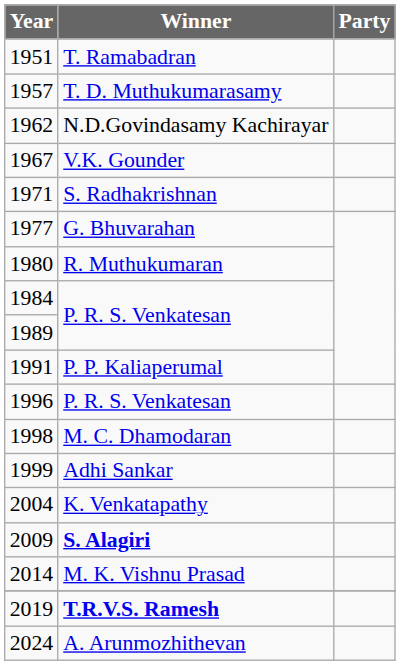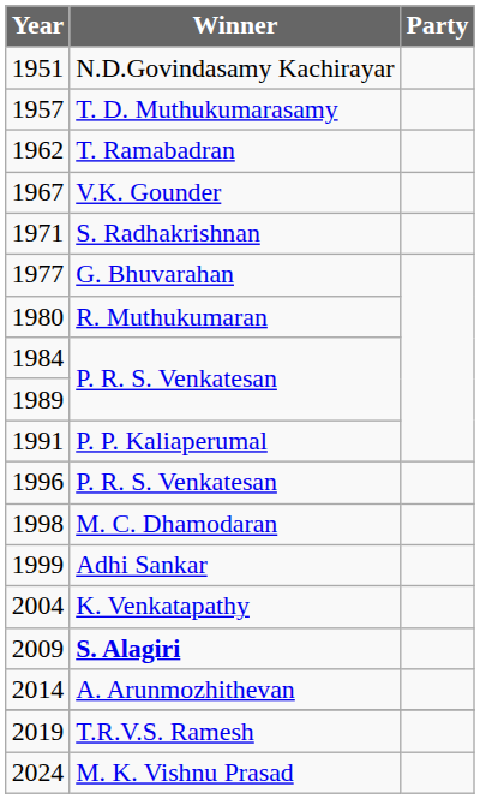 <table class="wikitable sortable">
 <tr>
 <th style="background-color:#666666; color:white">Year</th>
 <th style="background-color:#666666; color:white">Winner</th>
 <th style="background-color:#666666; color:white" colspan=2>Party</th>
 </tr>
 <tr --->
 <td>1951</td>
-<td><a href='#'>T. Ramabadran</a></td>
+<td>N.D.Govindasamy Kachirayar</td>
 <td></td>
 </tr>
 <tr --->
 <td>1957</td>
 <td><a href='#'>T. D. Muthukumarasamy</a></td>
 <td></td>
 </tr>
 <tr --->
 <td>1962</td>
-<td>N.D.Govindasamy Kachirayar</td>
+<td><a href='#'>T. Ramabadran</a></td>
 <td></td>
 </tr>
 <tr --->
 <td>1967</td>
 <td><a href='#'>V.K. Gounder</a></td>
 </tr>
 <tr --->
 <td>1971</td>
 <td><a href='#'>S. Radhakrishnan</a></td>
 <td></td>
 </tr>
 <tr --->
 <td>1977</td>
 <td><a href='#'>G. Bhuvarahan</a></td>
 </tr>
 <tr --->
 <td>1980</td>
 <td><a href='#'>R. Muthukumaran</a></td>
 </tr>
 <tr --->
 <td>1984</td>
 <td rowspan=2><a href='#'>P. R. S. Venkatesan</a></td>
 </tr>
 <tr --->
 <td>1989</td>
 </tr>
 <tr --->
 <td>1991</td>
 <td><a href='#'>P. P. Kaliaperumal</a></td>
 </tr>
 <tr --->
 <td>1996</td>
 <td><a href='#'>P. R. S. Venkatesan</a></td>
 <td></td>
 </tr>
 <tr --->
 <td>1998</td>
 <td><a href='#'>M. C. Dhamodaran</a></td>
 <td></td>
 </tr>
 <tr --->
 <td>1999</td>
 <td><a href='#'>Adhi Sankar</a></td>
 <td></td>
 </tr>
 <tr --->
 <td>2004</td>
 <td><a href='#'>K. Venkatapathy</a></td>
 </tr>
 <tr --->
 <td>2009</td>
 <td><strong><a href='#'>S. Alagiri</a></strong></td>
 <td></td>
 </tr>
 <tr --->
 <td>2014</td>
-<td><a href='#'>M. K. Vishnu Prasad</a></td>
+<td><a href='#'>A. Arunmozhithevan</a></td>
 <td></td>
 </tr>
 <tr>
 </tr>
 <tr --->
 <td>2019</td>
-<td><strong><a href='#'>T.R.V.S. Ramesh</a></strong></td>
+<td><a href='#'>T.R.V.S. Ramesh</a></td>
 <td></td>
 </tr>
 <tr>
 <td>2024</td>
-<td><a href='#'>A. Arunmozhithevan</a></td>
+<td><a href='#'>M. K. Vishnu Prasad</a></td>
 <td></td>
 </tr>
 </table>
